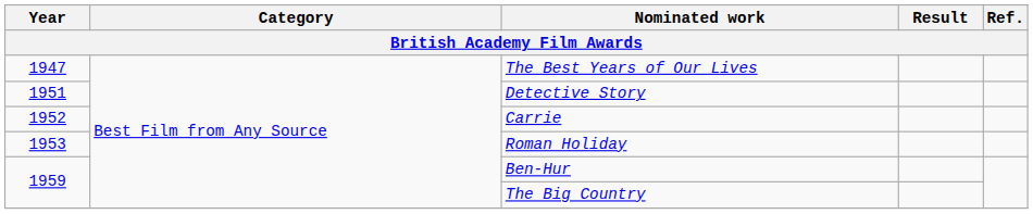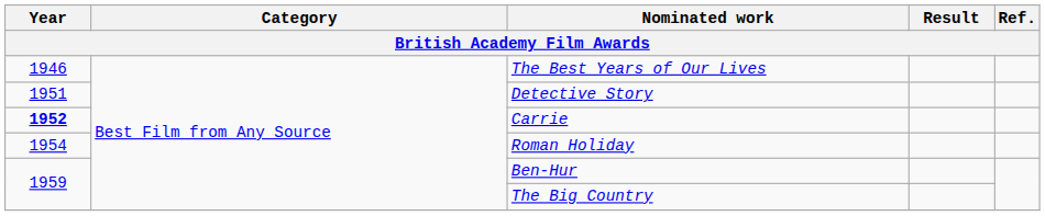 <table class=wikitable>
 <tr>
 <th scope="col" style="width:5em;">Year</th>
 <th scope="col" style="width:26em;">Category</th>
 <th scope="col" style="width:25em;">Nominated work</th>
 <th scope="col" style="width:5em;">Result</th>
 <th>Ref.</th>
 </tr>
 <tr>
 <th colspan=5><a href='#'>British Academy Film Awards</a></th>
 </tr>
 <tr>
-<td style="text-align:center;"><a href='#'>1947</a></td>
+<td style="text-align:center;"><a href='#'>1946</a></td>
 <td rowspan=6><a href='#'>Best Film from Any Source</a></td>
 <td><em><a href='#'>The Best Years of Our Lives</a></em></td>
 <td></td>
 <td></td>
 </tr>
 <tr>
 <td style="text-align:center;"><a href='#'>1951</a></td>
 <td><em><a href='#'>Detective Story</a></em></td>
 <td></td>
 <td></td>
 </tr>
 <tr>
-<td style="text-align:center;"><a href='#'>1952</a></td>
+<td style="text-align:center;"><strong><a href='#'>1952</a></strong></td>
 <td><em><a href='#'>Carrie</a></em></td>
 <td></td>
 <td></td>
 </tr>
 <tr>
-<td style="text-align:center;"><a href='#'>1953</a></td>
+<td style="text-align:center;"><a href='#'>1954</a></td>
 <td><em><a href='#'>Roman Holiday</a></em></td>
 <td></td>
 <td></td>
 </tr>
 <tr>
 <td style="text-align:center;", rowspan=2><a href='#'>1959</a></td>
 <td><em><a href='#'>Ben-Hur</a></em></td>
 <td></td>
 <td rowspan=2></td>
 </tr>
 <tr>
 <td><em><a href='#'>The Big Country</a></em></td>
 <td></td>
 </tr>
 <tr>
 </tr>
 </table>
